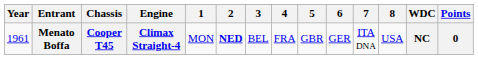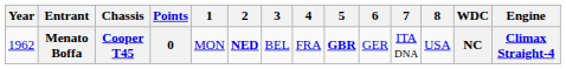 <table class="wikitable" style="text-align:center; font-size:90%">
 <tr>
 <th>Year</th>
 <th>Entrant</th>
 <th>Chassis</th>
-<th>Engine</th>
+<th><a href='#'>Points</a></th>
 <th>1</th>
 <th>2</th>
 <th>3</th>
 <th>4</th>
 <th>5</th>
 <th>6</th>
 <th>7</th>
 <th>8</th>
 <th>WDC</th>
-<th><a href='#'>Points</a></th>
+<th>Engine</th>
 </tr>
 <tr>
-<td><a href='#'>1961</a></td>
+<td><a href='#'>1962</a></td>
 <th>Menato Boffa</th>
 <th><a href='#'>Cooper</a> <a href='#'>T45</a></th>
-<th><a href='#'>Climax</a> <a href='#'>Straight-4</a></th>
+<th>0</th>
 <td><a href='#'>MON</a></td>
 <td><strong><a href='#'>NED</a></strong></td>
 <td><a href='#'>BEL</a></td>
 <td><a href='#'>FRA</a></td>
-<td><a href='#'>GBR</a></td>
+<td><strong><a href='#'>GBR</a></strong></td>
 <td><a href='#'>GER</a></td>
 <td><a href='#'>ITA</a><br><small>DNA</small></td>
 <td><a href='#'>USA</a></td>
 <th>NC</th>
-<th>0</th>
+<th><a href='#'>Climax</a> <a href='#'>Straight-4</a></th>
 </tr>
 </table>
